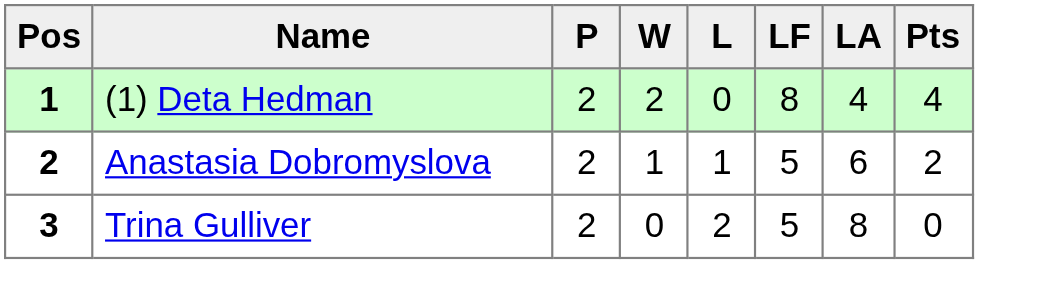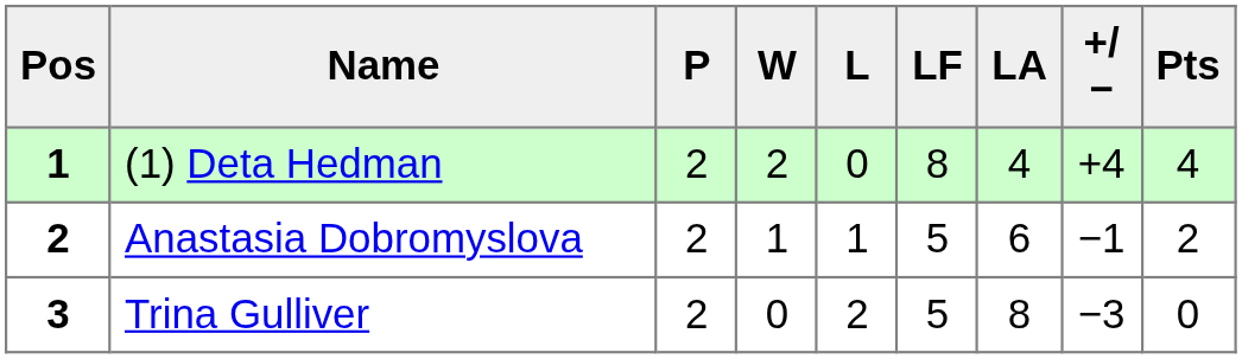 <table style=border-collapse:collapse border=1 cellspacing=0 cellpadding=5>
 <tr align=center bgcolor=#efefef>
 <th width=20>Pos</th>
 <th width=200>Name</th>
 <th width=20>P</th>
 <th width=20>W</th>
 <th width=20>L</th>
 <th width=20>LF</th>
 <th width=20>LA</th>
+<th width=20>+/−</th>
 <th width=20>Pts</th>
 </tr>
 <tr align=center style="background: #ccffcc;">
 <td><strong>1</strong></td>
 <td align="left"> (1) <a href='#'>Deta Hedman</a></td>
 <td>2</td>
 <td>2</td>
 <td>0</td>
 <td>8</td>
 <td>4</td>
+<td>+4</td>
 <td>4</td>
 </tr>
 <tr align=center>
 <td><strong>2</strong></td>
 <td align="left"> <a href='#'>Anastasia Dobromyslova</a></td>
 <td>2</td>
 <td>1</td>
 <td>1</td>
 <td>5</td>
 <td>6</td>
+<td>−1</td>
 <td>2</td>
 </tr>
 <tr align=center>
 <td><strong>3</strong></td>
 <td align="left"> <a href='#'>Trina Gulliver</a></td>
 <td>2</td>
 <td>0</td>
 <td>2</td>
 <td>5</td>
 <td>8</td>
+<td>−3</td>
 <td>0</td>
 </tr>
 </table>
